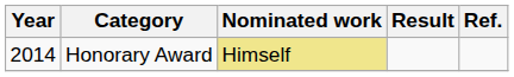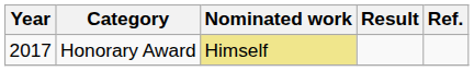 <table class="wikitable sortable">
 <tr>
 <th>Year</th>
 <th>Category</th>
 <th>Nominated work</th>
 <th>Result</th>
 <th>Ref.</th>
 </tr>
 <tr>
-<td>2014</td>
+<td>2017</td>
 <td>Honorary Award</td>
 <td style="background: khaki;">Himself</td>
 <td></td>
 <td></td>
 </tr>
 <tr>
 </tr>
 </table>
